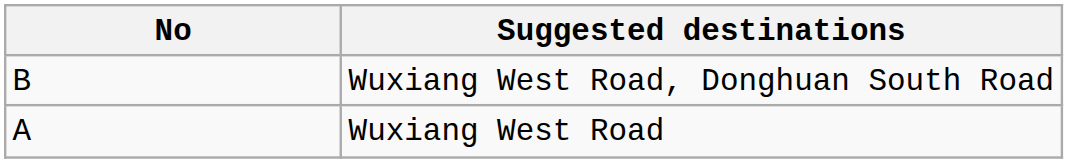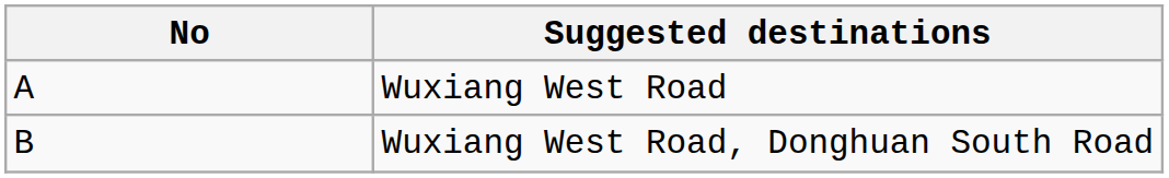 <table class="wikitable" style="margin-bottom: 10px;">
 <tr>
 <th width="135px">No</th>
 <th>Suggested destinations</th>
 </tr>
 <tr>
+<td>A</td>
+<td>Wuxiang West Road</td>
+</tr>
+<tr>
 <td>B</td>
 <td>Wuxiang West Road, Donghuan South Road</td>
 </tr>
-<tr>
-<td>A</td>
-<td>Wuxiang West Road</td>
-</tr>
 </table>
